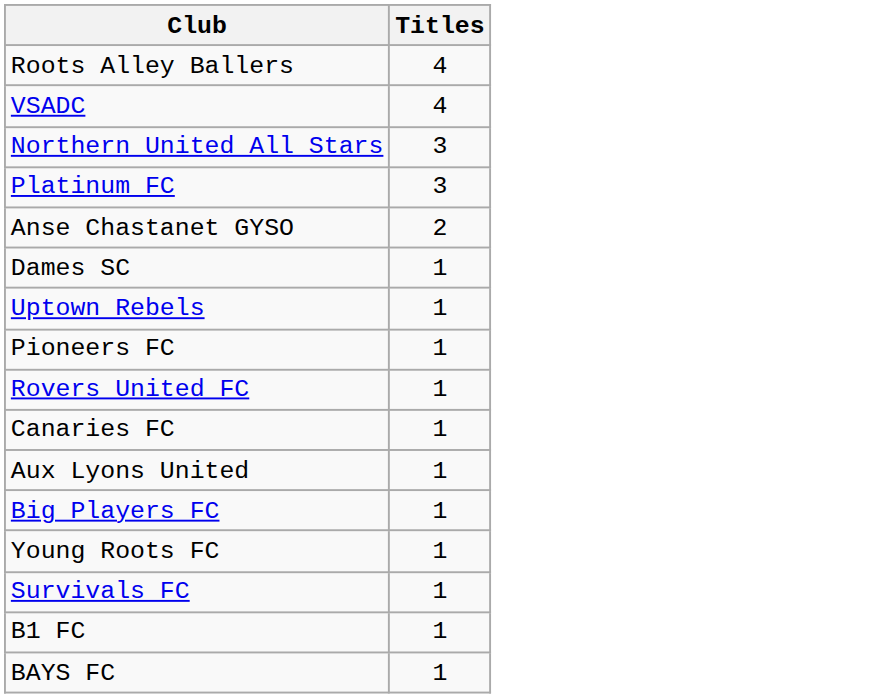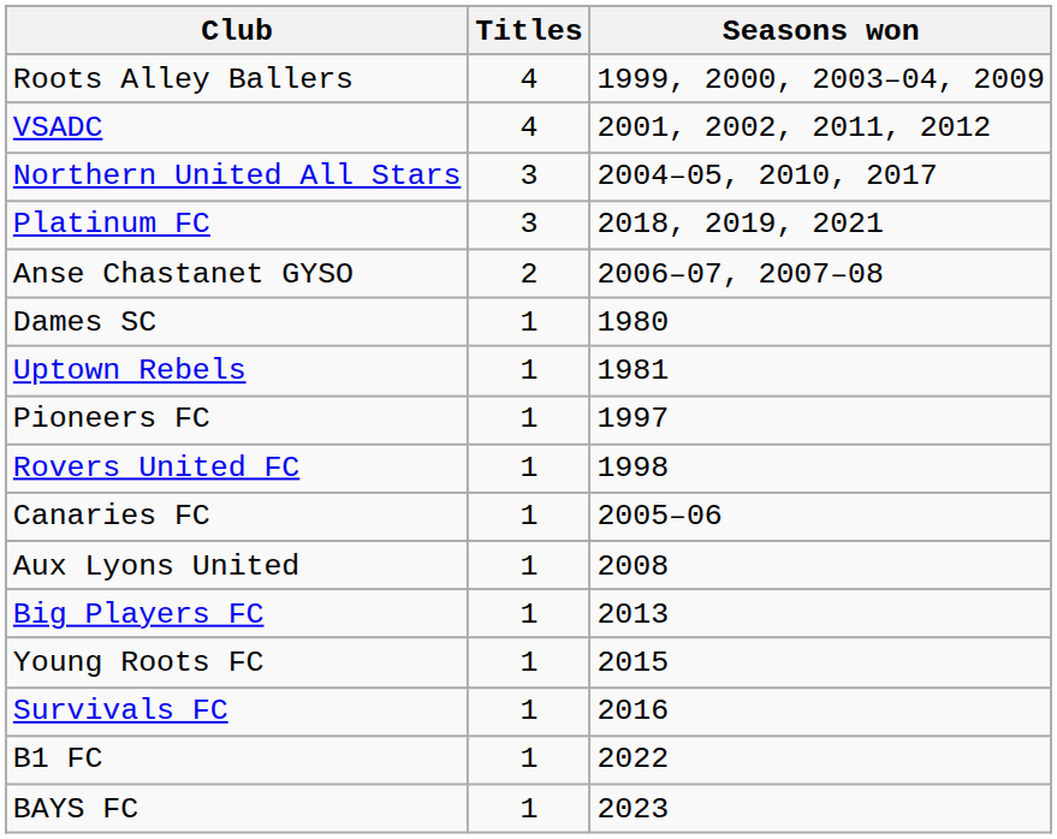 <table class="wikitable sortable plainrowheaders">
 <tr>
 <th scope=col>Club</th>
 <th scope=col>Titles</th>
+<th scope=col>Seasons won</th>
 </tr>
 <tr>
 <td>Roots Alley Ballers</td>
 <td style="text-align: center;">4</td>
+<td>1999, 2000, 2003–04, 2009</td>
 </tr>
 <tr>
 <td><a href='#'>VSADC</a></td>
 <td style="text-align: center;">4</td>
+<td>2001, 2002, 2011, 2012</td>
 </tr>
 <tr>
 <td><a href='#'>Northern United All Stars</a></td>
 <td style="text-align: center;">3</td>
+<td>2004–05, 2010, 2017</td>
 </tr>
 <tr>
 <td><a href='#'>Platinum FC</a></td>
 <td style="text-align: center;">3</td>
+<td>2018, 2019, 2021</td>
 </tr>
 <tr>
 <td>Anse Chastanet GYSO</td>
 <td style="text-align: center;">2</td>
+<td>2006–07, 2007–08</td>
 </tr>
 <tr>
 <td>Dames SC</td>
 <td style="text-align: center;">1</td>
+<td>1980</td>
 </tr>
 <tr>
 <td><a href='#'>Uptown Rebels</a></td>
 <td style="text-align: center;">1</td>
+<td>1981</td>
 </tr>
 <tr>
 <td>Pioneers FC</td>
 <td style="text-align: center;">1</td>
+<td>1997</td>
 </tr>
 <tr>
 <td><a href='#'>Rovers United FC</a></td>
 <td style="text-align: center;">1</td>
+<td>1998</td>
 </tr>
 <tr>
 <td>Canaries FC</td>
 <td style="text-align: center;">1</td>
+<td>2005–06</td>
 </tr>
 <tr>
 <td>Aux Lyons United</td>
 <td style="text-align: center;">1</td>
+<td>2008</td>
 </tr>
 <tr>
 <td><a href='#'>Big Players FC</a></td>
 <td style="text-align: center;">1</td>
+<td>2013</td>
 </tr>
 <tr>
 <td>Young Roots FC</td>
 <td style="text-align: center;">1</td>
+<td>2015</td>
 </tr>
 <tr>
 <td><a href='#'>Survivals FC</a></td>
 <td style="text-align: center;">1</td>
+<td>2016</td>
 </tr>
 <tr>
 <td>B1 FC</td>
 <td style="text-align: center;">1</td>
+<td>2022</td>
 </tr>
 <tr>
 <td>BAYS FC</td>
 <td style="text-align: center;">1</td>
+<td>2023</td>
 </tr>
 </table>
